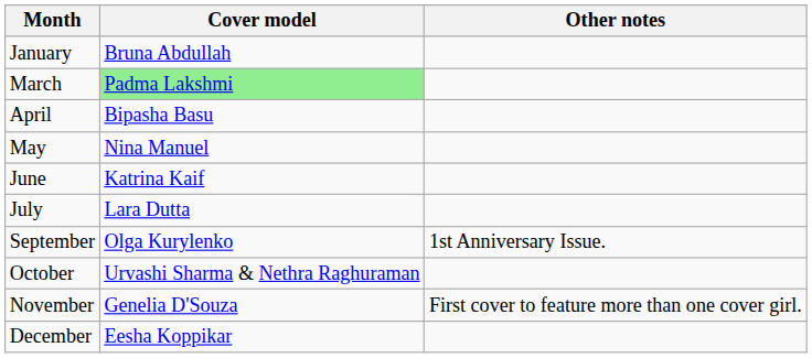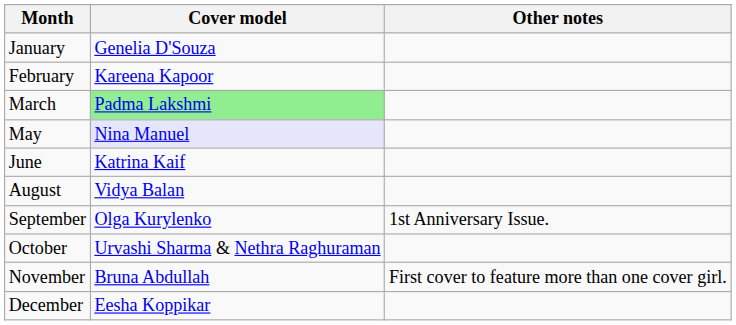 <table class="wikitable">
 <tr style="background:#ccc; text-align:center;">
 <th>Month</th>
 <th>Cover model</th>
 <th>Other notes</th>
 </tr>
 <tr>
 <td>January</td>
-<td><a href='#'>Bruna Abdullah</a></td>
+<td><a href='#'>Genelia D'Souza</a></td>
+<td></td>
+</tr>
+<tr>
+<td>February</td>
+<td><a href='#'>Kareena Kapoor</a></td>
 <td></td>
 </tr>
 <tr>
 <td>March</td>
 <td style="background: lightgreen;"><a href='#'>Padma Lakshmi</a></td>
 <td></td>
 </tr>
 <tr>
-<td>April</td>
-<td><a href='#'>Bipasha Basu</a></td>
-<td></td>
-</tr>
-<tr>
 <td>May</td>
-<td><a href='#'>Nina Manuel</a></td>
+<td style="background: lavender;"><a href='#'>Nina Manuel</a></td>
 <td></td>
 </tr>
 <tr>
 <td>June</td>
 <td><a href='#'>Katrina Kaif</a></td>
 <td></td>
 </tr>
 <tr>
-<td>July</td>
-<td><a href='#'>Lara Dutta</a></td>
+<td>August</td>
+<td><a href='#'>Vidya Balan</a></td>
 <td></td>
 </tr>
 <tr>
 <td>September</td>
 <td><a href='#'>Olga Kurylenko</a></td>
 <td>1st Anniversary Issue.</td>
 </tr>
 <tr>
 <td>October</td>
 <td><a href='#'>Urvashi Sharma</a> & <a href='#'>Nethra Raghuraman</a></td>
 <td></td>
 </tr>
 <tr>
 <td>November</td>
-<td><a href='#'>Genelia D'Souza</a></td>
+<td><a href='#'>Bruna Abdullah</a></td>
 <td>First cover to feature more than one cover girl.</td>
 </tr>
 <tr>
 <td>December</td>
 <td><a href='#'>Eesha Koppikar</a></td>
 <td></td>
 </tr>
 </table>
